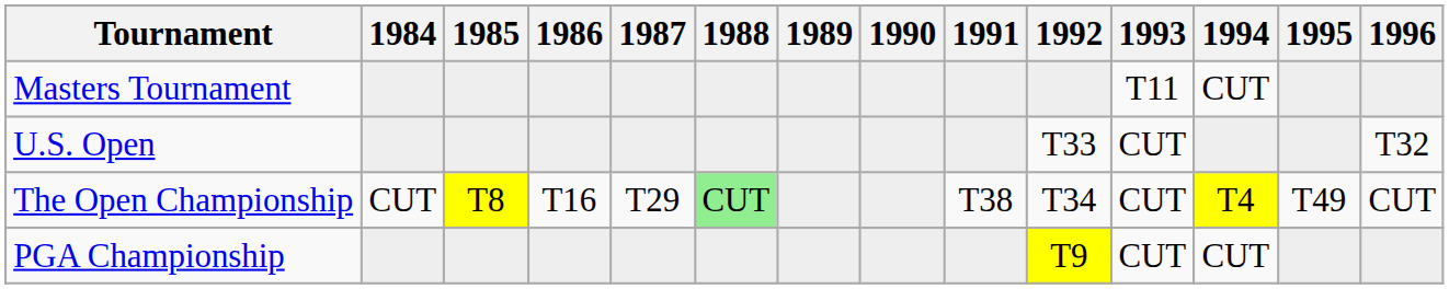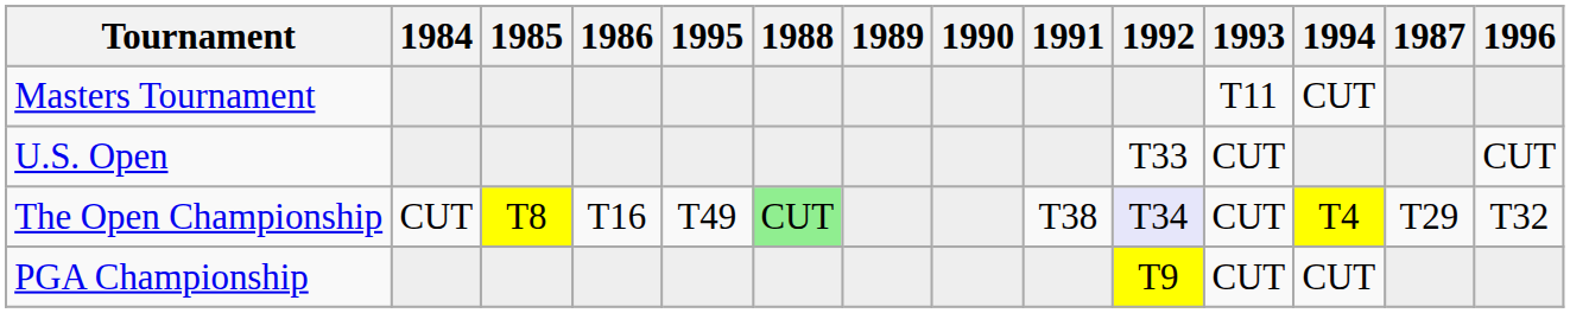 <table class="wikitable" style="font-size:95%;text-align:center;">
 <tr>
 <th>Tournament</th>
 <th>1984</th>
 <th>1985</th>
 <th>1986</th>
-<th>1987</th>
+<th>1995</th>
 <th>1988</th>
 <th>1989</th>
 <th>1990</th>
 <th>1991</th>
 <th>1992</th>
 <th>1993</th>
 <th>1994</th>
-<th>1995</th>
+<th>1987</th>
 <th>1996</th>
 </tr>
 <tr>
 <td align=left><a href='#'>Masters Tournament</a></td>
 <td style="background:#eeeeee;"></td>
 <td style="background:#eeeeee;"></td>
 <td style="background:#eeeeee;"></td>
 <td style="background:#eeeeee;"></td>
 <td style="background:#eeeeee;"></td>
 <td style="background:#eeeeee;"></td>
 <td style="background:#eeeeee;"></td>
 <td style="background:#eeeeee;"></td>
 <td style="background:#eeeeee;"></td>
 <td>T11</td>
 <td>CUT</td>
 <td style="background:#eeeeee;"></td>
 <td style="background:#eeeeee;"></td>
 </tr>
 <tr>
 <td align=left><a href='#'>U.S. Open</a></td>
 <td style="background:#eeeeee;"></td>
 <td style="background:#eeeeee;"></td>
 <td style="background:#eeeeee;"></td>
 <td style="background:#eeeeee;"></td>
 <td style="background:#eeeeee;"></td>
 <td style="background:#eeeeee;"></td>
 <td style="background:#eeeeee;"></td>
 <td style="background:#eeeeee;"></td>
 <td>T33</td>
 <td>CUT</td>
 <td style="background:#eeeeee;"></td>
 <td style="background:#eeeeee;"></td>
-<td>T32</td>
+<td>CUT</td>
 </tr>
 <tr>
 <td align=left><a href='#'>The Open Championship</a></td>
 <td>CUT</td>
 <td style="background:yellow;">T8</td>
 <td>T16</td>
-<td>T29</td>
+<td>T49</td>
 <td style="background: lightgreen;">CUT</td>
 <td style="background:#eeeeee;"></td>
 <td style="background:#eeeeee;"></td>
 <td>T38</td>
-<td>T34</td>
+<td style="background: lavender;">T34</td>
 <td>CUT</td>
 <td style="background:yellow;">T4</td>
-<td>T49</td>
-<td>CUT</td>
+<td>T29</td>
+<td>T32</td>
 </tr>
 <tr>
 <td align=left><a href='#'>PGA Championship</a></td>
 <td style="background:#eeeeee;"></td>
 <td style="background:#eeeeee;"></td>
 <td style="background:#eeeeee;"></td>
 <td style="background:#eeeeee;"></td>
 <td style="background:#eeeeee;"></td>
 <td style="background:#eeeeee;"></td>
 <td style="background:#eeeeee;"></td>
 <td style="background:#eeeeee;"></td>
 <td style="background:yellow;">T9</td>
 <td>CUT</td>
 <td>CUT</td>
 <td style="background:#eeeeee;"></td>
 <td style="background:#eeeeee;"></td>
 </tr>
 </table>
